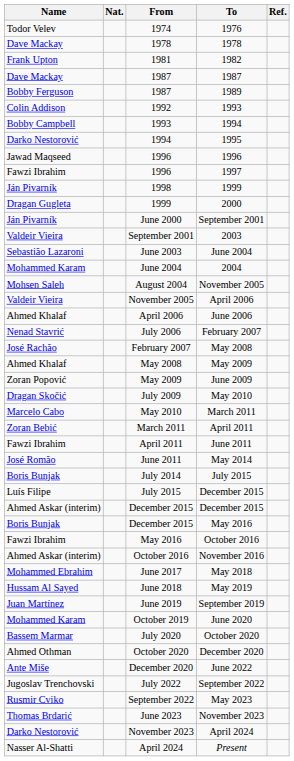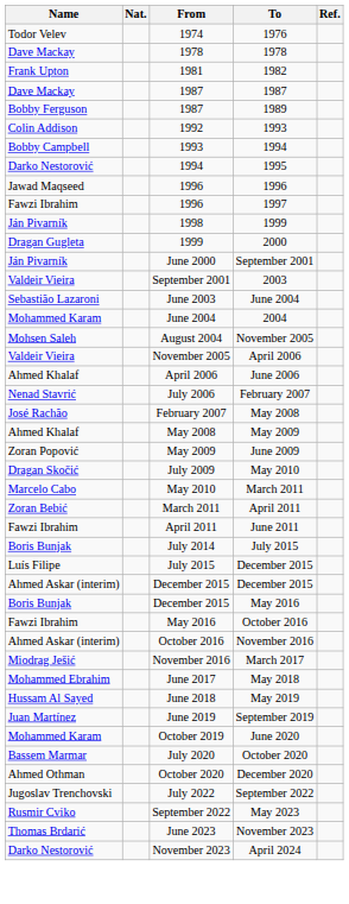 <table class="wikitable">
 <tr>
 <th>Name</th>
 <th>Nat.</th>
 <th>From</th>
 <th>To</th>
 <th>Ref.</th>
 </tr>
 <tr>
 <td>Todor Velev</td>
 <td></td>
 <td style="text-align:center">1974</td>
 <td style="text-align:center">1976</td>
 <td></td>
 </tr>
 <tr>
 <td><a href='#'>Dave Mackay</a></td>
 <td></td>
 <td style="text-align:center">1978</td>
 <td style="text-align:center">1978</td>
 <td></td>
 </tr>
 <tr>
 <td><a href='#'>Frank Upton</a></td>
 <td></td>
 <td style="text-align:center">1981</td>
 <td style="text-align:center">1982</td>
 <td></td>
 </tr>
 <tr>
 <td><a href='#'>Dave Mackay</a></td>
 <td></td>
 <td style="text-align:center">1987</td>
 <td style="text-align:center">1987</td>
 <td></td>
 </tr>
 <tr>
 <td><a href='#'>Bobby Ferguson</a></td>
 <td></td>
 <td style="text-align:center">1987</td>
 <td style="text-align:center">1989</td>
 <td></td>
 </tr>
 <tr>
 <td><a href='#'>Colin Addison</a></td>
 <td></td>
 <td style="text-align:center">1992</td>
 <td style="text-align:center">1993</td>
 <td></td>
 </tr>
 <tr>
 <td><a href='#'>Bobby Campbell</a></td>
 <td></td>
 <td style="text-align:center">1993</td>
 <td style="text-align:center">1994</td>
 <td></td>
 </tr>
 <tr>
 <td><a href='#'>Darko Nestorović</a></td>
 <td></td>
 <td style="text-align:center">1994</td>
 <td style="text-align:center">1995</td>
 <td></td>
 </tr>
 <tr>
 <td>Jawad Maqseed</td>
 <td></td>
 <td style="text-align:center">1996</td>
 <td style="text-align:center">1996</td>
 <td></td>
 </tr>
 <tr>
 <td>Fawzi Ibrahim</td>
 <td></td>
 <td style="text-align:center">1996</td>
 <td style="text-align:center">1997</td>
 <td></td>
 </tr>
 <tr>
 <td><a href='#'>Ján Pivarník</a></td>
 <td></td>
 <td style="text-align:center">1998</td>
 <td style="text-align:center">1999</td>
 <td></td>
 </tr>
 <tr>
 <td><a href='#'>Dragan Gugleta</a></td>
 <td></td>
 <td style="text-align:center">1999</td>
 <td style="text-align:center">2000</td>
 <td></td>
 </tr>
 <tr>
 <td><a href='#'>Ján Pivarník</a></td>
 <td></td>
 <td style="text-align:center">June 2000</td>
 <td style="text-align:center">September 2001</td>
 <td></td>
 </tr>
 <tr>
 <td><a href='#'>Valdeir Vieira</a></td>
 <td></td>
 <td style="text-align:center">September 2001</td>
 <td style="text-align:center">2003</td>
 <td></td>
 </tr>
 <tr>
 <td><a href='#'>Sebastião Lazaroni</a></td>
 <td></td>
 <td style="text-align:center">June 2003</td>
 <td style="text-align:center">June 2004</td>
 <td></td>
 </tr>
 <tr>
 <td><a href='#'>Mohammed Karam</a></td>
 <td></td>
 <td style="text-align:center">June 2004</td>
 <td style="text-align:center">2004</td>
 <td></td>
 </tr>
 <tr>
 <td><a href='#'>Mohsen Saleh</a></td>
 <td></td>
 <td style="text-align:center">August 2004</td>
 <td style="text-align:center">November 2005</td>
 <td></td>
 </tr>
 <tr>
 <td><a href='#'>Valdeir Vieira</a></td>
 <td></td>
 <td style="text-align:center">November 2005</td>
 <td style="text-align:center">April 2006</td>
 <td></td>
 </tr>
 <tr>
 <td>Ahmed Khalaf</td>
 <td></td>
 <td style="text-align:center">April 2006</td>
 <td style="text-align:center">June 2006</td>
 <td></td>
 </tr>
 <tr>
 <td><a href='#'>Nenad Stavrić</a></td>
 <td></td>
 <td style="text-align:center">July 2006</td>
 <td style="text-align:center">February 2007</td>
 <td></td>
 </tr>
 <tr>
 <td><a href='#'>José Rachão</a></td>
 <td></td>
 <td style="text-align:center">February 2007</td>
 <td style="text-align:center">May 2008</td>
 <td></td>
 </tr>
 <tr>
 <td>Ahmed Khalaf</td>
 <td></td>
 <td style="text-align:center">May 2008</td>
 <td style="text-align:center">May 2009</td>
 <td></td>
 </tr>
 <tr>
 <td>Zoran Popović</td>
 <td></td>
 <td style="text-align:center">May 2009</td>
 <td style="text-align:center">June 2009</td>
 <td></td>
 </tr>
 <tr>
 <td><a href='#'>Dragan Skočić</a></td>
 <td></td>
 <td style="text-align:center">July 2009</td>
 <td style="text-align:center">May 2010</td>
 <td></td>
 </tr>
 <tr>
 <td><a href='#'>Marcelo Cabo</a></td>
 <td></td>
 <td style="text-align:center">May 2010</td>
 <td style="text-align:center">March 2011</td>
 <td></td>
 </tr>
 <tr>
 <td><a href='#'>Zoran Bebić</a></td>
 <td></td>
 <td style="text-align:center">March 2011</td>
 <td style="text-align:center">April 2011</td>
 <td></td>
 </tr>
 <tr>
 <td>Fawzi Ibrahim</td>
 <td></td>
 <td style="text-align:center">April 2011</td>
 <td style="text-align:center">June 2011</td>
 <td></td>
 </tr>
 <tr>
-<td><a href='#'>José Romão</a></td>
-<td></td>
-<td style="text-align:center">June 2011</td>
-<td style="text-align:center">May 2014</td>
-<td></td>
-</tr>
-<tr>
 <td><a href='#'>Boris Bunjak</a></td>
 <td></td>
 <td style="text-align:center">July 2014</td>
 <td style="text-align:center">July 2015</td>
 <td></td>
 </tr>
 <tr>
 <td>Luís Filipe</td>
 <td></td>
 <td style="text-align:center">July 2015</td>
 <td style="text-align:center">December 2015</td>
 <td></td>
 </tr>
 <tr>
 <td>Ahmed Askar (interim)</td>
 <td></td>
 <td style="text-align:center">December 2015</td>
 <td style="text-align:center">December 2015</td>
 <td></td>
 </tr>
 <tr>
 <td><a href='#'>Boris Bunjak</a></td>
 <td></td>
 <td style="text-align:center">December 2015</td>
 <td style="text-align:center">May 2016</td>
 <td></td>
 </tr>
 <tr>
 <td>Fawzi Ibrahim</td>
 <td></td>
 <td style="text-align:center">May 2016</td>
 <td style="text-align:center">October 2016</td>
 <td></td>
 </tr>
 <tr>
 <td>Ahmed Askar (interim)</td>
 <td></td>
 <td style="text-align:center">October 2016</td>
 <td style="text-align:center">November 2016</td>
+<td></td>
+</tr>
+<tr>
+<td><a href='#'>Miodrag Ješić</a></td>
+<td></td>
+<td style="text-align:center">November 2016</td>
+<td style="text-align:center">March 2017</td>
 <td></td>
 </tr>
 <tr>
 <td><a href='#'>Mohammed Ebrahim</a></td>
 <td></td>
 <td style="text-align:center">June 2017</td>
 <td style="text-align:center">May 2018</td>
 <td></td>
 </tr>
 <tr>
 <td><a href='#'>Hussam Al Sayed</a></td>
 <td></td>
 <td style="text-align:center">June 2018</td>
 <td style="text-align:center">May 2019</td>
 <td></td>
 </tr>
 <tr>
 <td><a href='#'>Juan Martínez</a></td>
 <td></td>
 <td style="text-align:center">June 2019</td>
 <td style="text-align:center">September 2019</td>
 <td></td>
 </tr>
 <tr>
 <td><a href='#'>Mohammed Karam</a></td>
 <td></td>
 <td style="text-align:center">October 2019</td>
 <td style="text-align:center">June 2020</td>
 <td></td>
 </tr>
 <tr>
 <td><a href='#'>Bassem Marmar</a></td>
 <td></td>
 <td style="text-align:center">July 2020</td>
 <td style="text-align:center">October 2020</td>
 <td></td>
 </tr>
 <tr>
 <td>Ahmed Othman</td>
 <td></td>
 <td style="text-align:center">October 2020</td>
 <td style="text-align:center">December 2020</td>
 <td></td>
 </tr>
 <tr>
-<td><a href='#'>Ante Miše</a></td>
-<td></td>
-<td style="text-align:center">December 2020</td>
-<td style="text-align:center">June 2022</td>
-<td></td>
-</tr>
-<tr>
 <td>Jugoslav Trenchovski</td>
 <td></td>
 <td style="text-align:center">July 2022</td>
 <td style="text-align:center">September 2022</td>
 <td></td>
 </tr>
 <tr>
 <td><a href='#'>Rusmir Cviko</a></td>
 <td></td>
 <td style="text-align:center">September 2022</td>
 <td style="text-align:center">May 2023</td>
 <td></td>
 </tr>
 <tr>
 <td><a href='#'>Thomas Brdarić</a></td>
 <td></td>
 <td style="text-align:center">June 2023</td>
 <td style="text-align:center">November 2023</td>
 <td></td>
 </tr>
 <tr>
 <td><a href='#'>Darko Nestorović</a></td>
 <td></td>
 <td style="text-align:center">November 2023</td>
 <td style="text-align:center">April 2024</td>
 <td></td>
 </tr>
-<tr>
-<td>Nasser Al-Shatti</td>
-<td></td>
-<td style="text-align:center">April 2024</td>
-<td style="text-align:center"><em>Present</em></td>
-<td></td>
-</tr>
 </table>
